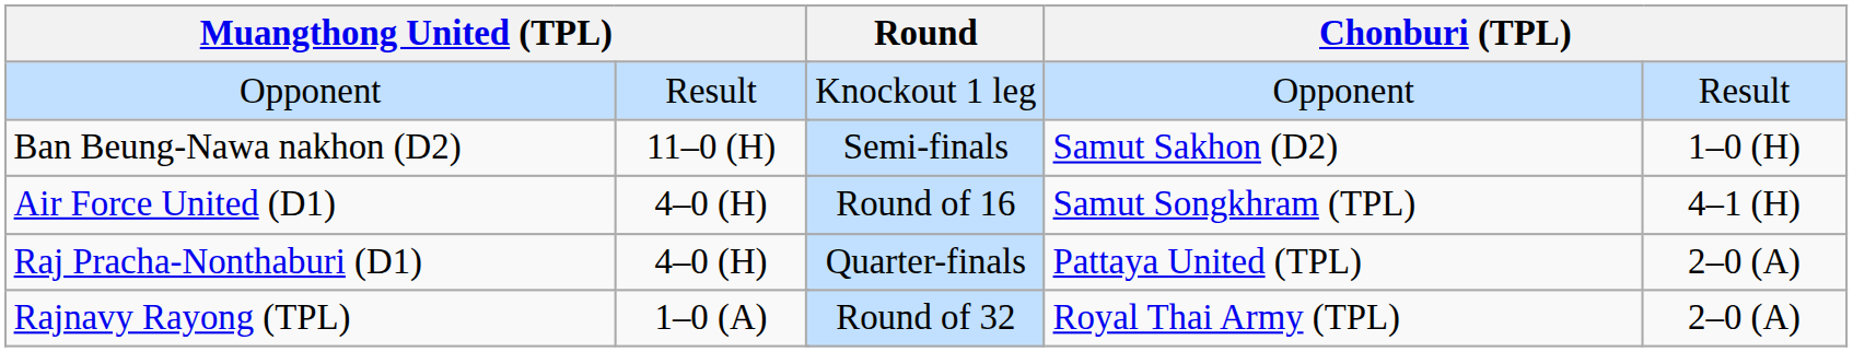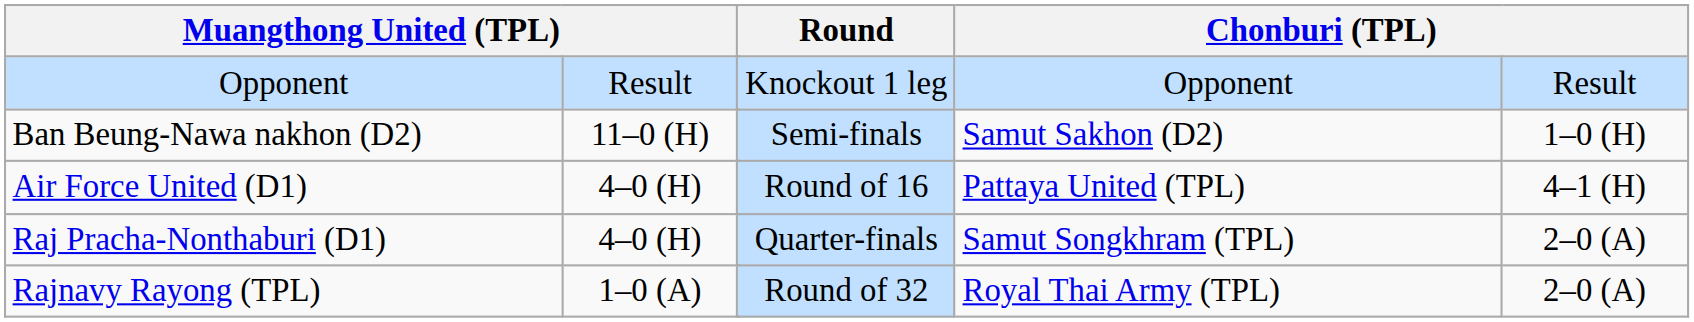 <table class="wikitable" style="text-align:center">
 <tr>
 <th colspan="4" width="350"><a href='#'>Muangthong United</a> (TPL)</th>
 <th>Round</th>
 <th colspan="4" width="350"><a href='#'>Chonburi</a> (TPL)</th>
 </tr>
 <tr style="background:#C1E0FF">
 <td>Opponent</td>
 <td colspan="3">Result</td>
 <td>Knockout 1 leg</td>
 <td>Opponent</td>
 <td colspan="3">Result</td>
 </tr>
 <tr>
 <td style="text-align:left">Ban Beung-Nawa nakhon (D2)</td>
 <td colspan="3">11–0 (H)</td>
 <td style="background:#C1E0FF">Semi-finals</td>
 <td style="text-align:left"><a href='#'>Samut Sakhon</a> (D2)</td>
 <td colspan="3">1–0 (H)</td>
 </tr>
 <tr>
 <td style="text-align:left"><a href='#'>Air Force United</a> (D1)</td>
 <td colspan="3">4–0 (H)</td>
 <td style="background:#C1E0FF">Round of 16</td>
-<td style="text-align:left"><a href='#'>Samut Songkhram</a> (TPL)</td>
+<td style="text-align:left"><a href='#'>Pattaya United</a> (TPL)</td>
 <td colspan="3">4–1 (H)</td>
 </tr>
 <tr>
 <td style="text-align:left"><a href='#'>Raj Pracha-Nonthaburi</a> (D1)</td>
 <td colspan="3">4–0 (H)</td>
 <td style="background:#C1E0FF">Quarter-finals</td>
-<td style="text-align:left"><a href='#'>Pattaya United</a> (TPL)</td>
+<td style="text-align:left"><a href='#'>Samut Songkhram</a> (TPL)</td>
 <td colspan="3">2–0 (A)</td>
 </tr>
 <tr>
 <td style="text-align:left"><a href='#'>Rajnavy Rayong</a> (TPL)</td>
 <td colspan="3">1–0 (A)</td>
 <td style="background:#C1E0FF">Round of 32</td>
 <td style="text-align:left"><a href='#'>Royal Thai Army</a> (TPL)</td>
 <td colspan="3">2–0 (A)</td>
 </tr>
 </table>
